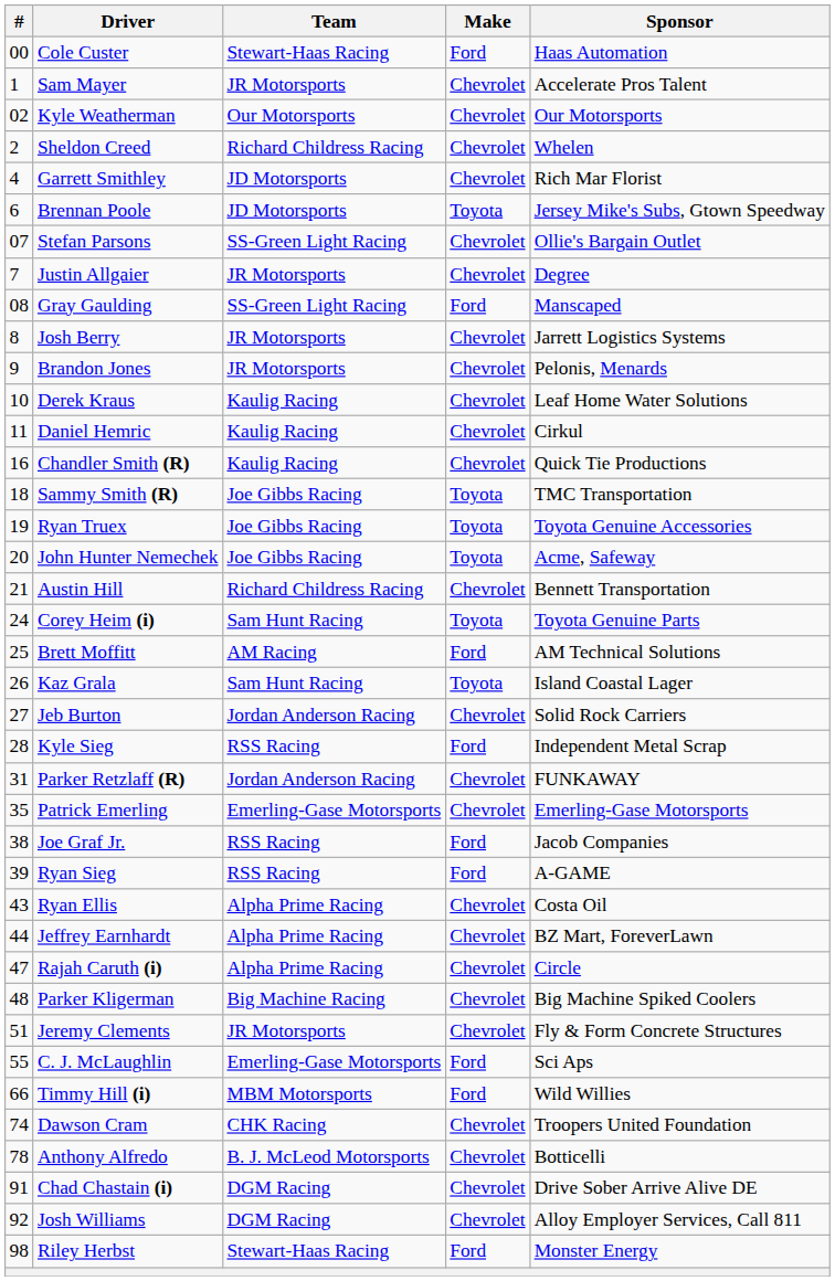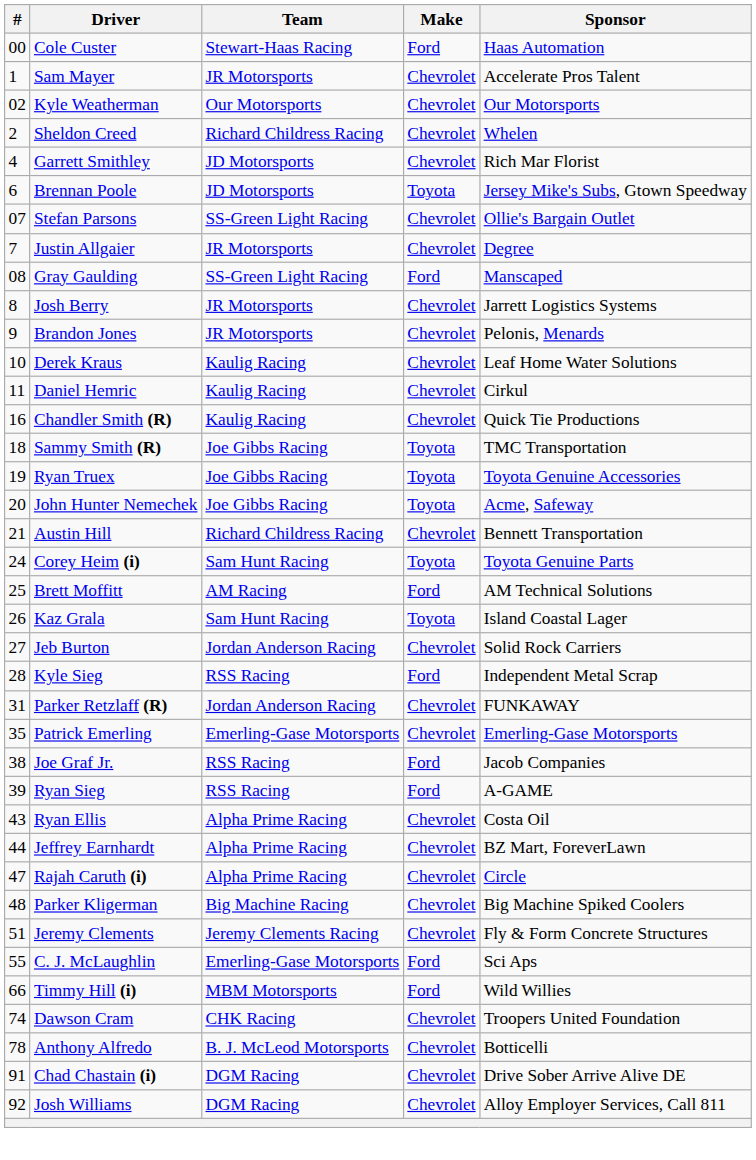 <table class="wikitable" style="font-size: 95%;">
 <tr>
 <th>#</th>
 <th>Driver</th>
 <th>Team</th>
 <th>Make</th>
 <th>Sponsor</th>
 </tr>
 <tr>
 <td>00</td>
 <td><a href='#'>Cole Custer</a></td>
 <td><a href='#'>Stewart-Haas Racing</a></td>
 <td><a href='#'>Ford</a></td>
 <td><a href='#'>Haas Automation</a></td>
 </tr>
 <tr>
 <td>1</td>
 <td><a href='#'>Sam Mayer</a></td>
 <td><a href='#'>JR Motorsports</a></td>
 <td><a href='#'>Chevrolet</a></td>
 <td>Accelerate Pros Talent</td>
 </tr>
 <tr>
 <td>02</td>
 <td><a href='#'>Kyle Weatherman</a></td>
 <td><a href='#'>Our Motorsports</a></td>
 <td><a href='#'>Chevrolet</a></td>
 <td><a href='#'>Our Motorsports</a></td>
 </tr>
 <tr>
 <td>2</td>
 <td><a href='#'>Sheldon Creed</a></td>
 <td><a href='#'>Richard Childress Racing</a></td>
 <td><a href='#'>Chevrolet</a></td>
 <td><a href='#'>Whelen</a></td>
 </tr>
 <tr>
 <td>4</td>
 <td><a href='#'>Garrett Smithley</a></td>
 <td><a href='#'>JD Motorsports</a></td>
 <td><a href='#'>Chevrolet</a></td>
 <td>Rich Mar Florist</td>
 </tr>
 <tr>
 <td>6</td>
 <td><a href='#'>Brennan Poole</a></td>
 <td><a href='#'>JD Motorsports</a></td>
 <td><a href='#'>Toyota</a></td>
 <td><a href='#'>Jersey Mike's Subs</a>, Gtown Speedway</td>
 </tr>
 <tr>
 <td>07</td>
 <td><a href='#'>Stefan Parsons</a></td>
 <td><a href='#'>SS-Green Light Racing</a></td>
 <td><a href='#'>Chevrolet</a></td>
 <td><a href='#'>Ollie's Bargain Outlet</a></td>
 </tr>
 <tr>
 <td>7</td>
 <td><a href='#'>Justin Allgaier</a></td>
 <td><a href='#'>JR Motorsports</a></td>
 <td><a href='#'>Chevrolet</a></td>
 <td><a href='#'>Degree</a></td>
 </tr>
 <tr>
 <td>08</td>
 <td><a href='#'>Gray Gaulding</a></td>
 <td><a href='#'>SS-Green Light Racing</a></td>
 <td><a href='#'>Ford</a></td>
 <td><a href='#'>Manscaped</a></td>
 </tr>
 <tr>
 <td>8</td>
 <td><a href='#'>Josh Berry</a></td>
 <td><a href='#'>JR Motorsports</a></td>
 <td><a href='#'>Chevrolet</a></td>
 <td>Jarrett Logistics Systems</td>
 </tr>
 <tr>
 <td>9</td>
 <td><a href='#'>Brandon Jones</a></td>
 <td><a href='#'>JR Motorsports</a></td>
 <td><a href='#'>Chevrolet</a></td>
 <td>Pelonis, <a href='#'>Menards</a></td>
 </tr>
 <tr>
 <td>10</td>
 <td><a href='#'>Derek Kraus</a></td>
 <td><a href='#'>Kaulig Racing</a></td>
 <td><a href='#'>Chevrolet</a></td>
 <td>Leaf Home Water Solutions</td>
 </tr>
 <tr>
 <td>11</td>
 <td><a href='#'>Daniel Hemric</a></td>
 <td><a href='#'>Kaulig Racing</a></td>
 <td><a href='#'>Chevrolet</a></td>
 <td>Cirkul</td>
 </tr>
 <tr>
 <td>16</td>
 <td><a href='#'>Chandler Smith</a> <strong>(R)</strong></td>
 <td><a href='#'>Kaulig Racing</a></td>
 <td><a href='#'>Chevrolet</a></td>
 <td>Quick Tie Productions</td>
 </tr>
 <tr>
 <td>18</td>
 <td><a href='#'>Sammy Smith</a> <strong>(R)</strong></td>
 <td><a href='#'>Joe Gibbs Racing</a></td>
 <td><a href='#'>Toyota</a></td>
 <td>TMC Transportation</td>
 </tr>
 <tr>
 <td>19</td>
 <td><a href='#'>Ryan Truex</a></td>
 <td><a href='#'>Joe Gibbs Racing</a></td>
 <td><a href='#'>Toyota</a></td>
 <td><a href='#'>Toyota Genuine Accessories</a></td>
 </tr>
 <tr>
 <td>20</td>
 <td nowrap><a href='#'>John Hunter Nemechek</a></td>
 <td><a href='#'>Joe Gibbs Racing</a></td>
 <td><a href='#'>Toyota</a></td>
 <td><a href='#'>Acme</a>, <a href='#'>Safeway</a></td>
 </tr>
 <tr>
 <td>21</td>
 <td><a href='#'>Austin Hill</a></td>
 <td><a href='#'>Richard Childress Racing</a></td>
 <td><a href='#'>Chevrolet</a></td>
 <td>Bennett Transportation</td>
 </tr>
 <tr>
 <td>24</td>
 <td><a href='#'>Corey Heim</a> <strong>(i)</strong></td>
 <td><a href='#'>Sam Hunt Racing</a></td>
 <td><a href='#'>Toyota</a></td>
 <td><a href='#'>Toyota Genuine Parts</a></td>
 </tr>
 <tr>
 <td>25</td>
 <td><a href='#'>Brett Moffitt</a></td>
 <td><a href='#'>AM Racing</a></td>
 <td><a href='#'>Ford</a></td>
 <td>AM Technical Solutions</td>
 </tr>
 <tr>
 <td>26</td>
 <td><a href='#'>Kaz Grala</a></td>
 <td><a href='#'>Sam Hunt Racing</a></td>
 <td><a href='#'>Toyota</a></td>
 <td>Island Coastal Lager</td>
 </tr>
 <tr>
 <td>27</td>
 <td><a href='#'>Jeb Burton</a></td>
 <td><a href='#'>Jordan Anderson Racing</a></td>
 <td><a href='#'>Chevrolet</a></td>
 <td>Solid Rock Carriers</td>
 </tr>
 <tr>
 <td>28</td>
 <td><a href='#'>Kyle Sieg</a></td>
 <td><a href='#'>RSS Racing</a></td>
 <td><a href='#'>Ford</a></td>
 <td>Independent Metal Scrap</td>
 </tr>
 <tr>
 <td>31</td>
 <td><a href='#'>Parker Retzlaff</a> <strong>(R)</strong></td>
 <td><a href='#'>Jordan Anderson Racing</a></td>
 <td><a href='#'>Chevrolet</a></td>
 <td>FUNKAWAY</td>
 </tr>
 <tr>
 <td>35</td>
 <td><a href='#'>Patrick Emerling</a></td>
 <td><a href='#'>Emerling-Gase Motorsports</a></td>
 <td><a href='#'>Chevrolet</a></td>
 <td><a href='#'>Emerling-Gase Motorsports</a></td>
 </tr>
 <tr>
 <td>38</td>
 <td><a href='#'>Joe Graf Jr.</a></td>
 <td><a href='#'>RSS Racing</a></td>
 <td><a href='#'>Ford</a></td>
 <td>Jacob Companies</td>
 </tr>
 <tr>
 <td>39</td>
 <td><a href='#'>Ryan Sieg</a></td>
 <td><a href='#'>RSS Racing</a></td>
 <td><a href='#'>Ford</a></td>
 <td>A-GAME</td>
 </tr>
 <tr>
 <td>43</td>
 <td><a href='#'>Ryan Ellis</a></td>
 <td><a href='#'>Alpha Prime Racing</a></td>
 <td><a href='#'>Chevrolet</a></td>
 <td>Costa Oil</td>
 </tr>
 <tr>
 <td>44</td>
 <td><a href='#'>Jeffrey Earnhardt</a></td>
 <td><a href='#'>Alpha Prime Racing</a></td>
 <td><a href='#'>Chevrolet</a></td>
 <td>BZ Mart, ForeverLawn</td>
 </tr>
 <tr>
 <td>47</td>
 <td><a href='#'>Rajah Caruth</a> <strong>(i)</strong></td>
 <td><a href='#'>Alpha Prime Racing</a></td>
 <td><a href='#'>Chevrolet</a></td>
 <td><a href='#'>Circle</a></td>
 </tr>
 <tr>
 <td>48</td>
 <td><a href='#'>Parker Kligerman</a></td>
 <td><a href='#'>Big Machine Racing</a></td>
 <td><a href='#'>Chevrolet</a></td>
 <td>Big Machine Spiked Coolers</td>
 </tr>
 <tr>
 <td>51</td>
 <td><a href='#'>Jeremy Clements</a></td>
-<td><a href='#'>JR Motorsports</a></td>
+<td><a href='#'>Jeremy Clements Racing</a></td>
 <td><a href='#'>Chevrolet</a></td>
 <td Fly & Form Structures>Fly & Form Concrete Structures</td>
 </tr>
 <tr>
 <td>55</td>
 <td><a href='#'>C. J. McLaughlin</a></td>
 <td nowrap><a href='#'>Emerling-Gase Motorsports</a></td>
 <td><a href='#'>Ford</a></td>
 <td>Sci Aps</td>
 </tr>
 <tr>
 <td>66</td>
 <td><a href='#'>Timmy Hill</a> <strong>(i)</strong></td>
 <td><a href='#'>MBM Motorsports</a></td>
 <td><a href='#'>Ford</a></td>
 <td>Wild Willies</td>
 </tr>
 <tr>
 <td>74</td>
 <td><a href='#'>Dawson Cram</a></td>
 <td><a href='#'>CHK Racing</a></td>
 <td><a href='#'>Chevrolet</a></td>
 <td>Troopers United Foundation</td>
 </tr>
 <tr>
 <td>78</td>
 <td><a href='#'>Anthony Alfredo</a></td>
 <td><a href='#'>B. J. McLeod Motorsports</a></td>
 <td><a href='#'>Chevrolet</a></td>
 <td Botticelli (brand)>Botticelli</td>
 </tr>
 <tr>
 <td>91</td>
 <td><a href='#'>Chad Chastain</a> <strong>(i)</strong></td>
 <td><a href='#'>DGM Racing</a></td>
 <td><a href='#'>Chevrolet</a></td>
 <td>Drive Sober Arrive Alive DE</td>
 </tr>
 <tr>
 <td>92</td>
 <td><a href='#'>Josh Williams</a></td>
 <td><a href='#'>DGM Racing</a></td>
 <td><a href='#'>Chevrolet</a></td>
 <td nowrap>Alloy Employer Services, Call 811</td>
 </tr>
 <tr>
-<td>98</td>
-<td><a href='#'>Riley Herbst</a></td>
-<td><a href='#'>Stewart-Haas Racing</a></td>
-<td><a href='#'>Ford</a></td>
-<td><a href='#'>Monster Energy</a></td>
-</tr>
-<tr>
 <th colspan="5"></th>
 </tr>
 </table>
